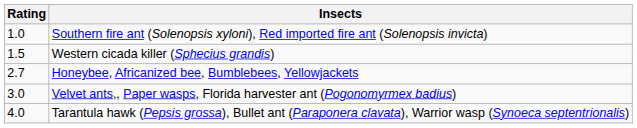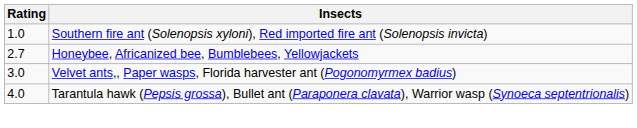 <table class="wikitable">
 <tr>
 <th>Rating</th>
 <th>Insects</th>
 </tr>
 <tr>
 <td>1.0</td>
 <td><a href='#'>Southern fire ant</a> (<em>Solenopsis xyloni</em>), <a href='#'>Red imported fire ant</a> (<em>Solenopsis invicta</em>)</td>
-</tr>
-<tr>
-<td>1.5</td>
-<td>Western cicada killer (<em><a href='#'>Sphecius grandis</a></em>)</td>
 </tr>
 <tr>
 <td>2.7</td>
 <td><a href='#'>Honeybee</a>, <a href='#'>Africanized bee</a>, <a href='#'>Bumblebees</a>, <a href='#'>Yellowjackets</a></td>
 </tr>
 <tr>
 <td>3.0</td>
 <td><a href='#'>Velvet ants</a>,, <a href='#'>Paper wasps</a>, Florida harvester ant (<em><a href='#'>Pogonomyrmex badius</a></em>)</td>
 </tr>
 <tr>
 <td>4.0</td>
 <td>Tarantula hawk (<em><a href='#'>Pepsis grossa</a></em>), Bullet ant (<em><a href='#'>Paraponera clavata</a></em>), Warrior wasp (<em><a href='#'>Synoeca septentrionalis</a></em>)</td>
 </tr>
 </table>
